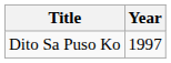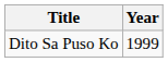 <table class="wikitable">
 <tr>
 <th>Title</th>
 <th>Year</th>
 </tr>
 <tr>
 <td>Dito Sa Puso Ko</td>
-<td>1997</td>
+<td>1999</td>
 </tr>
 </table>
